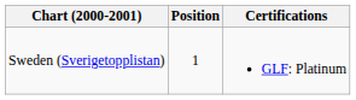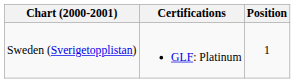 <table class="wikitable plainrowheaders">
 <tr>
 <th scope="col">Chart (2000-2001)</th>
+<th scope="col">Certifications</th>
 <th scope="col">Position</th>
-<th scope="col">Certifications</th>
 </tr>
 <tr>
 <td>Sweden (<a href='#'>Sverigetopplistan</a>)</td>
+<td><br><ul><li><a href='#'>GLF</a>: Platinum</li></ul></td>
 <td style="text-align:center">1</td>
-<td><br><ul><li><a href='#'>GLF</a>: Platinum</li></ul></td>
 </tr>
 </table>
